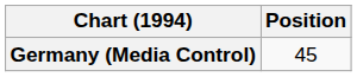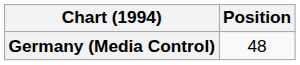 <table class="wikitable plainrowheaders" style="text-align:center">
 <tr>
 <th>Chart (1994)</th>
 <th>Position</th>
 </tr>
 <tr>
 <th scope="row">Germany (Media Control)</th>
-<td>45</td>
+<td>48</td>
 </tr>
 </table>
